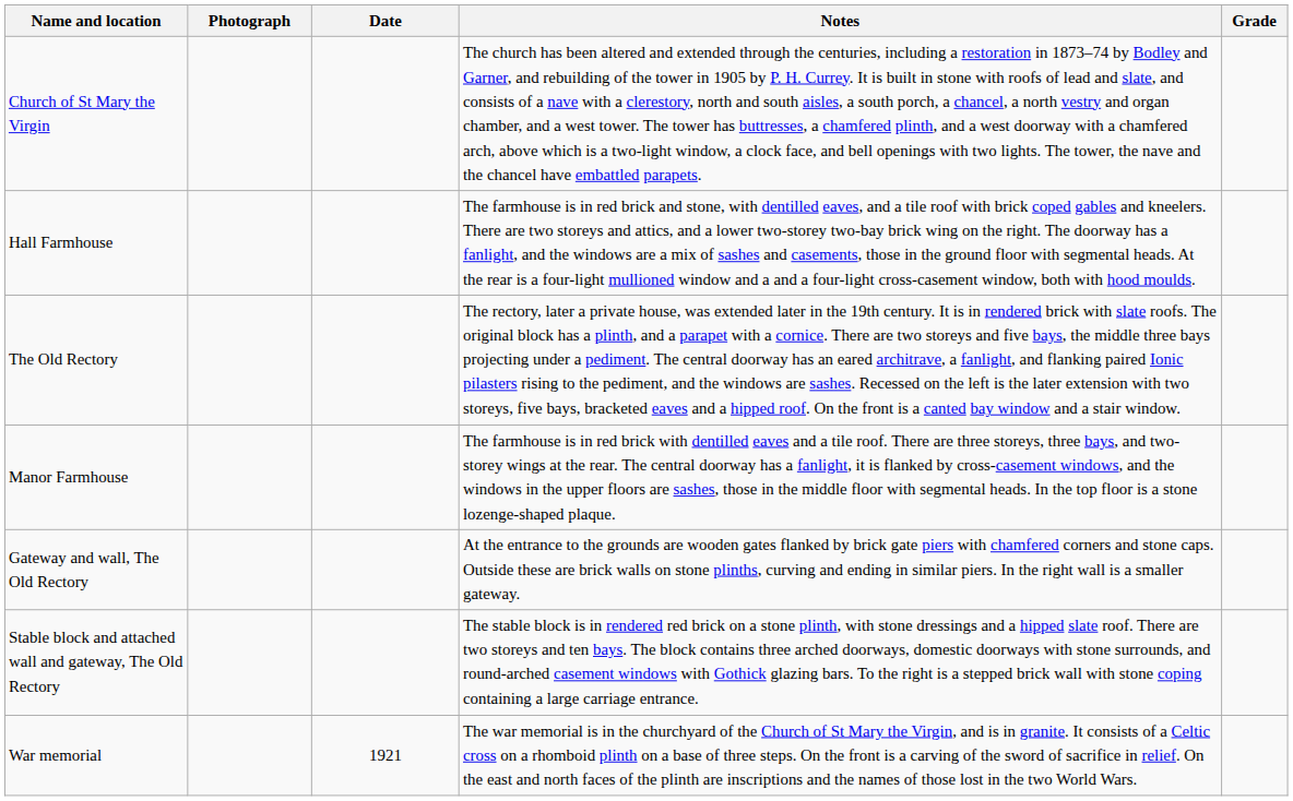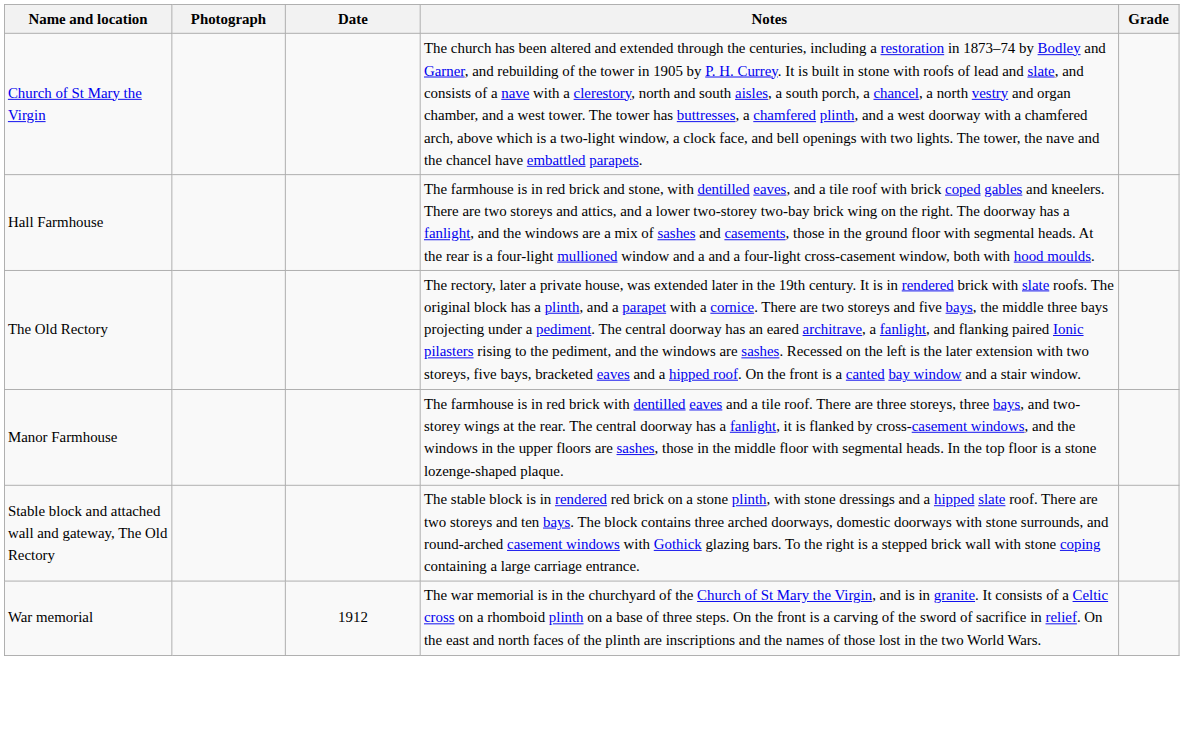 <table class="wikitable sortable plainrowheaders" style="width:100%; border:0px; text-align:left; line-height:150%">
 <tr>
 <th scope="col"  style="width:150px">Name and location</th>
 <th scope="col"  style="width:100px" class="unsortable">Photograph</th>
 <th scope="col"  style="width:120px">Date</th>
 <th scope="col"  style="width:650px" class="unsortable">Notes</th>
 <th scope="col"  style="width:50px">Grade</th>
 </tr>
 <tr>
 <td><a href='#'>Church of St Mary the Virgin</a><br><small></small></td>
 <td></td>
 <td align="center"></td>
 <td>The church has been altered and extended through the centuries, including a <a href='#'>restoration</a> in 1873–74 by <a href='#'>Bodley</a> and <a href='#'>Garner</a>, and rebuilding of the tower in 1905 by <a href='#'>P. H. Currey</a>.  It is built in stone with roofs of lead and <a href='#'>slate</a>, and consists of a <a href='#'>nave</a> with a <a href='#'>clerestory</a>, north and south <a href='#'>aisles</a>, a south porch, a <a href='#'>chancel</a>, a north <a href='#'>vestry</a> and organ chamber, and a west tower.  The tower has <a href='#'>buttresses</a>, a <a href='#'>chamfered</a> <a href='#'>plinth</a>, and a west doorway with a chamfered arch, above which is a two-light window, a clock face, and bell openings with two lights.  The tower, the nave and the chancel have <a href='#'>embattled</a> <a href='#'>parapets</a>.</td>
 <td align="center" ></td>
 </tr>
 <tr>
 <td>Hall Farmhouse<br><small></small></td>
 <td></td>
 <td align="center"></td>
 <td>The farmhouse is in red brick and stone, with <a href='#'>dentilled</a> <a href='#'>eaves</a>, and a tile roof with brick <a href='#'>coped</a> <a href='#'>gables</a> and kneelers.  There are two storeys and attics, and a lower two-storey two-bay brick wing on the right.  The doorway has a <a href='#'>fanlight</a>, and the windows are a mix of <a href='#'>sashes</a> and <a href='#'>casements</a>, those  in the ground floor with segmental heads.  At the rear is a four-light <a href='#'>mullioned</a> window and a and a four-light cross-casement window, both with <a href='#'>hood moulds</a>.</td>
 <td align="center" ></td>
 </tr>
 <tr>
 <td>The Old Rectory<br><small></small></td>
 <td></td>
 <td align="center"></td>
 <td>The rectory, later a private house, was extended later in the 19th century.  It is in <a href='#'>rendered</a> brick with <a href='#'>slate</a> roofs.  The original block has a <a href='#'>plinth</a>, and a <a href='#'>parapet</a> with a <a href='#'>cornice</a>.  There are two storeys and five <a href='#'>bays</a>, the middle three bays projecting under a <a href='#'>pediment</a>.  The central doorway has an eared <a href='#'>architrave</a>, a <a href='#'>fanlight</a>, and flanking paired <a href='#'>Ionic</a> <a href='#'>pilasters</a> rising to the pediment, and the windows are <a href='#'>sashes</a>.  Recessed on the left is the later extension with two storeys, five bays, bracketed <a href='#'>eaves</a> and a <a href='#'>hipped roof</a>.  On the front is a <a href='#'>canted</a> <a href='#'>bay window</a> and a stair window.</td>
 <td align="center" ></td>
 </tr>
 <tr>
 <td>Manor Farmhouse<br><small></small></td>
 <td></td>
 <td align="center"></td>
 <td>The farmhouse is in red brick with <a href='#'>dentilled</a> <a href='#'>eaves</a> and a tile roof.  There are three storeys, three <a href='#'>bays</a>, and two-storey wings at the rear.  The central doorway has a <a href='#'>fanlight</a>, it is flanked by cross-<a href='#'>casement windows</a>, and the windows in the upper floors are <a href='#'>sashes</a>, those in the middle floor with segmental heads.  In the top floor is a stone lozenge-shaped plaque.</td>
 <td align="center" ></td>
 </tr>
 <tr>
-<td>Gateway and wall, The Old Rectory<br><small></small></td>
-<td></td>
-<td align="center"></td>
-<td>At the entrance to the grounds are wooden gates flanked by brick gate <a href='#'>piers</a> with <a href='#'>chamfered</a> corners and stone caps.  Outside these are brick walls on stone <a href='#'>plinths</a>, curving and ending in similar piers.  In the right wall is a smaller gateway.</td>
-<td align="center" ></td>
-</tr>
-<tr>
 <td>Stable block and attached wall and gateway, The Old Rectory<br><small></small></td>
 <td></td>
 <td align="center"></td>
 <td>The stable block is in <a href='#'>rendered</a> red brick on a stone <a href='#'>plinth</a>, with stone dressings and a <a href='#'>hipped</a> <a href='#'>slate</a> roof.  There are two storeys and ten <a href='#'>bays</a>.  The block contains three arched doorways, domestic doorways with stone surrounds, and round-arched <a href='#'>casement windows</a> with <a href='#'>Gothick</a> glazing bars.  To the right is a stepped brick wall with stone <a href='#'>coping</a> containing a large carriage entrance.</td>
 <td align="center" ></td>
 </tr>
 <tr>
 <td>War memorial<br><small></small></td>
 <td></td>
-<td align="center">1921</td>
+<td align="center">1912</td>
 <td>The war memorial is in the churchyard of the <a href='#'>Church of St Mary the Virgin</a>, and is in <a href='#'>granite</a>.  It consists of a <a href='#'>Celtic cross</a> on a rhomboid <a href='#'>plinth</a> on a base of three steps.  On the front is a carving of the sword of sacrifice in <a href='#'>relief</a>.  On the east and north faces of the plinth are inscriptions and the names of those lost in the two World Wars.</td>
 <td align="center" ></td>
 </tr>
 <tr>
 </tr>
 </table>
